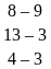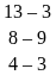 <table style="text-align:center">
 <tr>
 <th width=200></th>
 <th width=100></th>
 <th width=200></th>
+</tr>
+<tr>
+<td align=right><strong></strong></td>
+<td>13 – 3</td>
+<td align=left></td>
 </tr>
 <tr>
 <td align=right></td>
 <td>8 – 9</td>
 <td align=left><strong></strong></td>
 </tr>
 <tr>
 <td align=right><strong></strong></td>
-<td>13 – 3</td>
-<td align=left></td>
-</tr>
-<tr>
-<td align=right><strong></strong></td>
 <td>4 – 3</td>
 <td align=left></td>
 </tr>
 </table>
